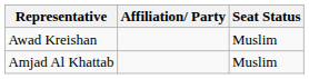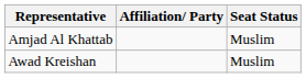 <table class="wikitable">
 <tr>
 <th>Representative</th>
 <th>Affiliation/ Party</th>
 <th>Seat Status</th>
 </tr>
 <tr>
+<td>Amjad Al Khattab</td>
+<td></td>
+<td>Muslim</td>
+</tr>
+<tr>
 <td>Awad Kreishan</td>
 <td></td>
 <td>Muslim</td>
 </tr>
-<tr>
-<td>Amjad Al Khattab</td>
-<td></td>
-<td>Muslim</td>
-</tr>
 </table>
